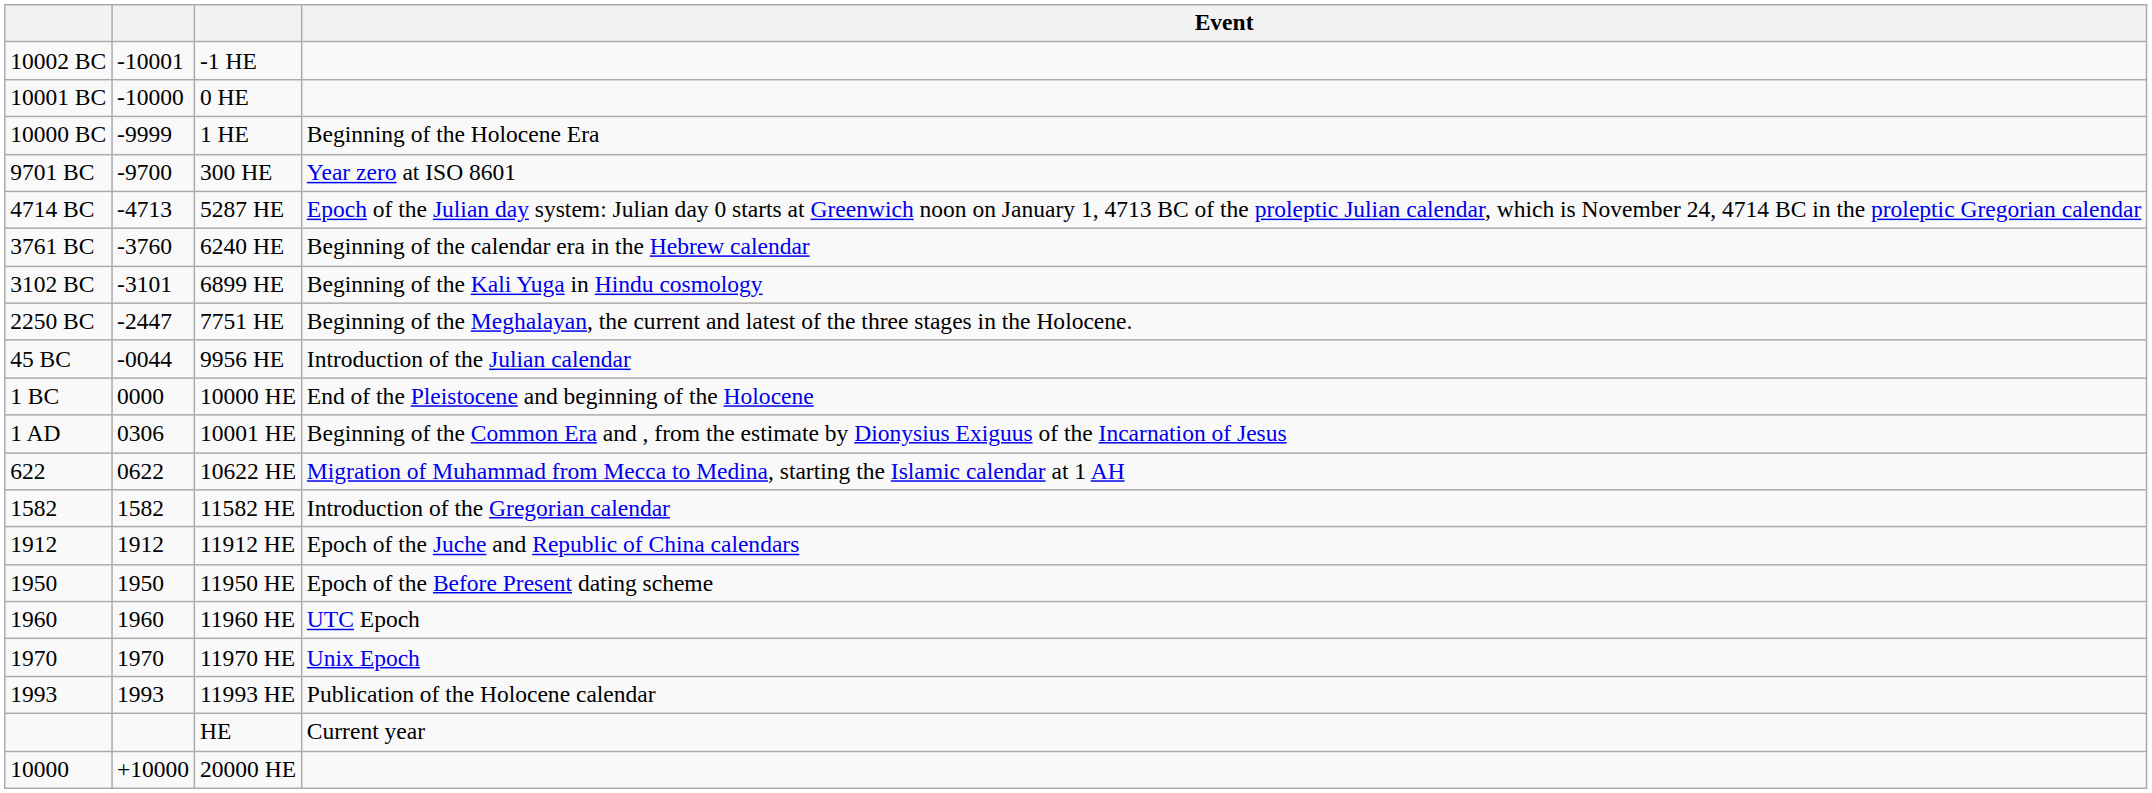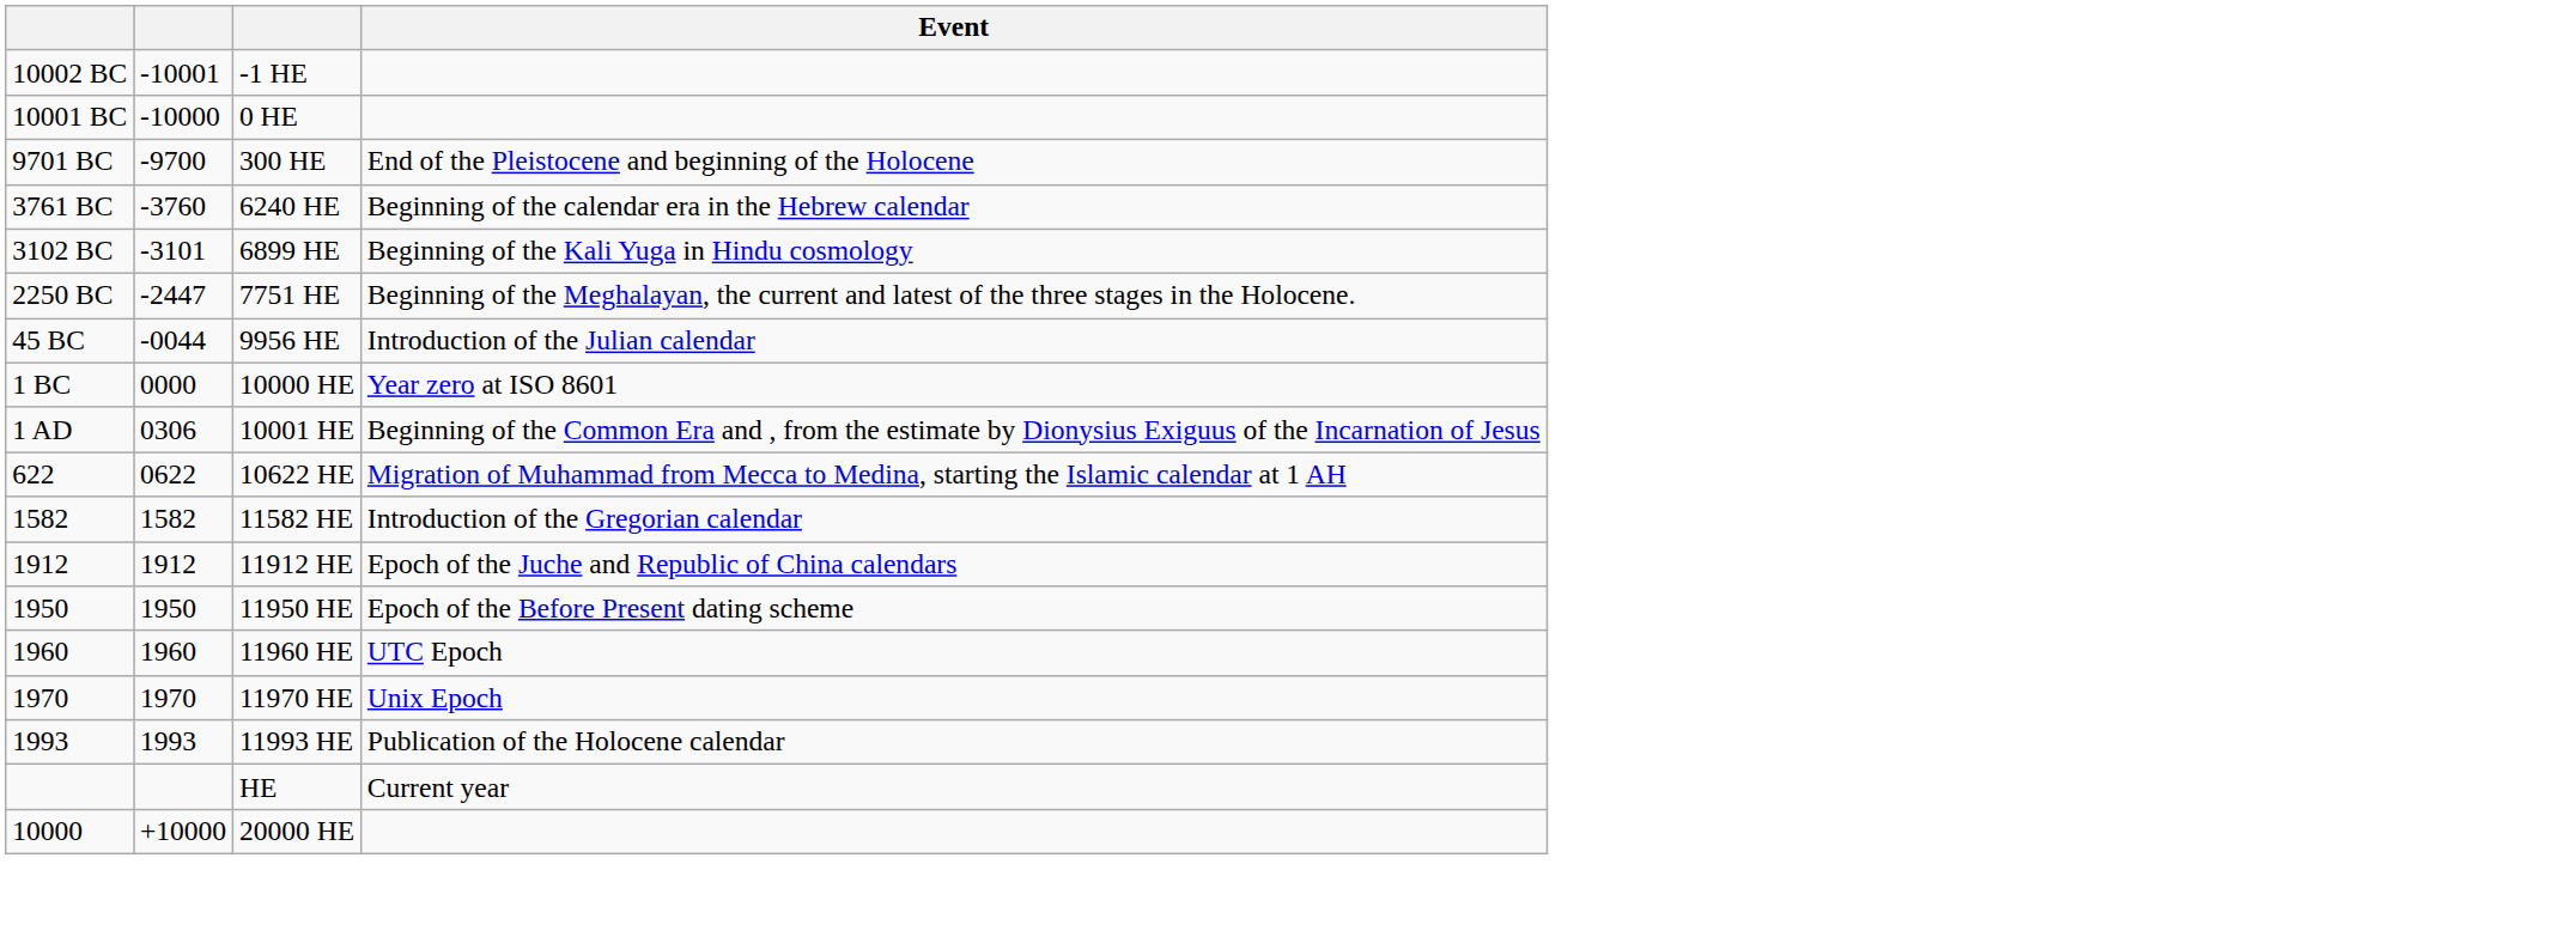 <table class="wikitable">
 <tr>
 <th></th>
 <th></th>
 <th></th>
 <th>Event</th>
 </tr>
 <tr>
 <td>10002 BC</td>
 <td>-10001</td>
 <td>-1 HE</td>
 <td></td>
 </tr>
 <tr>
 <td>10001 BC</td>
 <td>-10000</td>
 <td>0 HE</td>
 <td></td>
 </tr>
 <tr>
-<td>10000 BC</td>
-<td>-9999</td>
-<td>1 HE</td>
-<td>Beginning of the Holocene Era</td>
-</tr>
-<tr>
 <td>9701 BC</td>
 <td>-9700</td>
 <td>300 HE</td>
-<td><a href='#'>Year zero</a> at ISO 8601</td>
-</tr>
-<tr>
-<td>4714 BC</td>
-<td>-4713</td>
-<td>5287 HE</td>
-<td><a href='#'>Epoch</a> of the <a href='#'>Julian day</a> system: Julian day 0 starts at <a href='#'>Greenwich</a> noon on January 1, 4713 BC of the <a href='#'>proleptic Julian calendar</a>, which is November 24, 4714 BC in the <a href='#'>proleptic Gregorian calendar</a></td>
+<td>End of the <a href='#'>Pleistocene</a> and beginning of the <a href='#'>Holocene</a></td>
 </tr>
 <tr>
 <td>3761 BC</td>
 <td>-3760</td>
 <td>6240 HE</td>
 <td>Beginning of the  calendar era in the <a href='#'>Hebrew calendar</a></td>
 </tr>
 <tr>
 <td>3102 BC</td>
 <td>-3101</td>
 <td>6899 HE</td>
 <td>Beginning of the <a href='#'>Kali Yuga</a> in <a href='#'>Hindu cosmology</a></td>
 </tr>
 <tr>
 <td>2250 BC</td>
 <td>-2447</td>
 <td>7751 HE</td>
 <td>Beginning of the <a href='#'>Meghalayan</a>, the current and latest of the three stages in the Holocene.</td>
 </tr>
 <tr>
 <td>45 BC</td>
 <td>-0044</td>
 <td>9956 HE</td>
 <td>Introduction of the <a href='#'>Julian calendar</a></td>
 </tr>
 <tr>
 <td>1 BC</td>
 <td>0000</td>
 <td>10000 HE</td>
-<td>End of the <a href='#'>Pleistocene</a> and beginning of the <a href='#'>Holocene</a></td>
+<td><a href='#'>Year zero</a> at ISO 8601</td>
 </tr>
 <tr>
 <td>1 AD</td>
 <td>0306</td>
 <td>10001 HE</td>
 <td>Beginning of the <a href='#'>Common Era</a> and , from the estimate by <a href='#'>Dionysius Exiguus</a> of the <a href='#'>Incarnation of Jesus</a></td>
 </tr>
 <tr>
 <td>622</td>
 <td>0622</td>
 <td>10622 HE</td>
 <td><a href='#'>Migration of Muhammad from Mecca to Medina</a>, starting the <a href='#'>Islamic calendar</a> at 1 <a href='#'>AH</a></td>
 </tr>
 <tr>
 <td>1582</td>
 <td>1582</td>
 <td>11582 HE</td>
 <td>Introduction of the <a href='#'>Gregorian calendar</a></td>
 </tr>
 <tr>
 <td>1912</td>
 <td>1912</td>
 <td>11912 HE</td>
 <td>Epoch of the <a href='#'>Juche</a> and <a href='#'>Republic of China calendars</a></td>
 </tr>
 <tr>
 <td>1950</td>
 <td>1950</td>
 <td>11950 HE</td>
 <td>Epoch of the <a href='#'>Before Present</a> dating scheme</td>
 </tr>
 <tr>
 <td>1960</td>
 <td>1960</td>
 <td>11960 HE</td>
 <td><a href='#'>UTC</a> Epoch</td>
 </tr>
 <tr>
 <td>1970</td>
 <td>1970</td>
 <td>11970 HE</td>
 <td><a href='#'>Unix Epoch</a></td>
 </tr>
 <tr>
 <td>1993</td>
 <td>1993</td>
 <td>11993 HE</td>
 <td>Publication of the Holocene calendar</td>
 </tr>
 <tr>
 <td></td>
 <td></td>
 <td> HE</td>
 <td>Current year</td>
 </tr>
 <tr>
 <td>10000</td>
 <td>+10000</td>
 <td>20000 HE</td>
 <td></td>
 </tr>
 </table>
